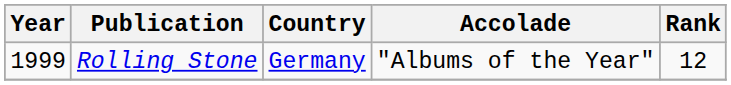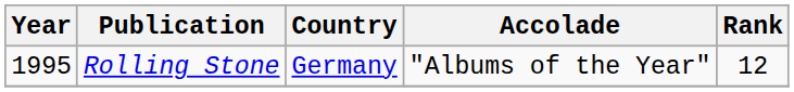 <table class="wikitable sortable" style="margin:0em 1em 1em 0pt">
 <tr>
 <th>Year</th>
 <th>Publication</th>
 <th>Country</th>
 <th>Accolade</th>
 <th>Rank</th>
 </tr>
 <tr>
-<td align=center>1999</td>
+<td align=center>1995</td>
 <td><em><a href='#'>Rolling Stone</a></em></td>
 <td><a href='#'>Germany</a></td>
 <td>"Albums of the Year"</td>
 <td align=center>12</td>
 </tr>
 <tr class="sortbottom">
 </tr>
 </table>
